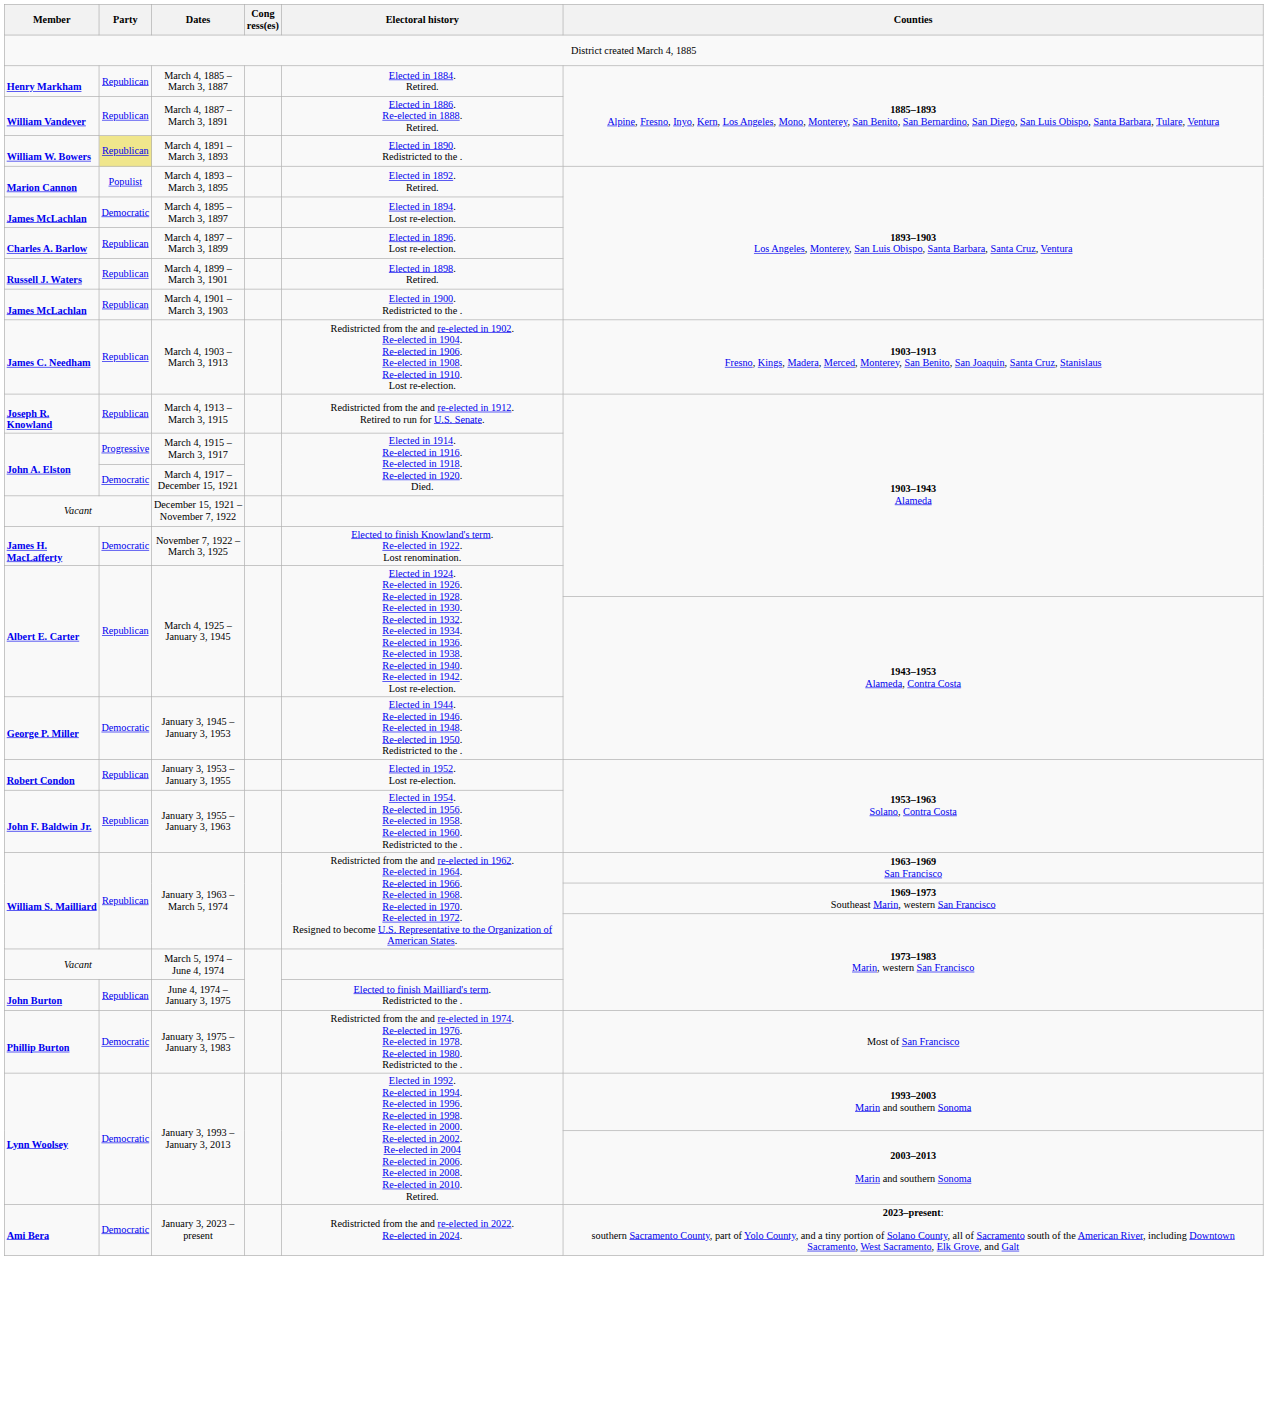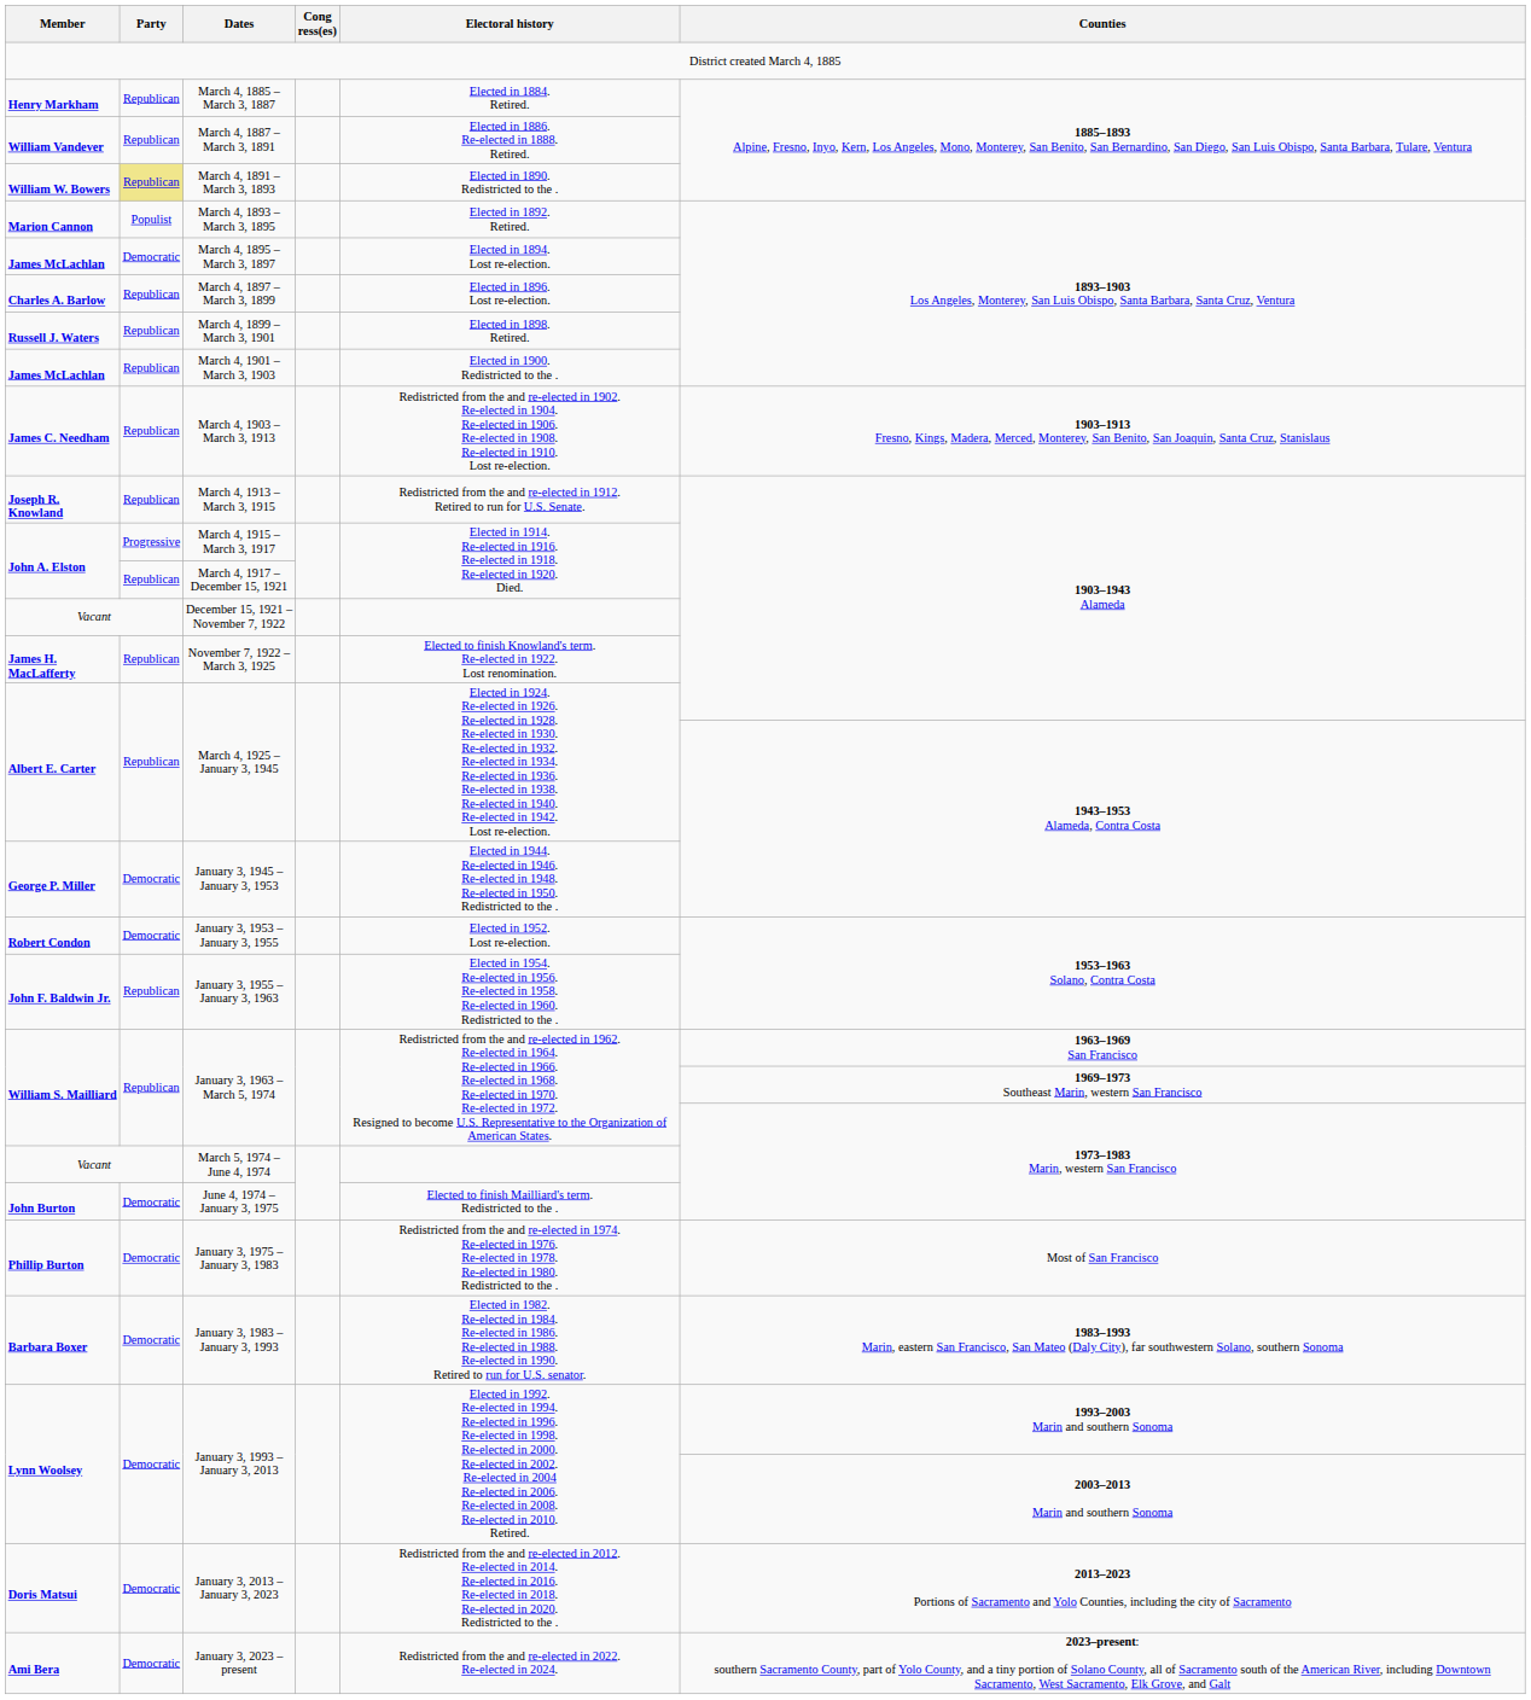 <table class=wikitable style="text-align:center">
 <tr style="height:3em">
 <th>Member</th>
 <th>Party</th>
 <th>Dates</th>
 <th>Cong<br>ress(es)</th>
 <th>Electoral history</th>
 <th>Counties</th>
 </tr>
 <tr style="height:3em">
 <td colspan=6>District created March 4, 1885</td>
 </tr>
 <tr style="height:3em">
 <td align=left><br><strong><a href='#'>Henry Markham</a></strong><br></td>
 <td><a href='#'>Republican</a></td>
 <td nowrap>March 4, 1885 –<br>March 3, 1887</td>
 <td></td>
 <td><a href='#'>Elected in 1884</a>.<br>Retired.</td>
 <td rowspan=3><strong>1885–1893</strong><br><a href='#'>Alpine</a>, <a href='#'>Fresno</a>, <a href='#'>Inyo</a>, <a href='#'>Kern</a>, <a href='#'>Los Angeles</a>, <a href='#'>Mono</a>, <a href='#'>Monterey</a>, <a href='#'>San Benito</a>, <a href='#'>San Bernardino</a>, <a href='#'>San Diego</a>, <a href='#'>San Luis Obispo</a>, <a href='#'>Santa Barbara</a>, <a href='#'>Tulare</a>, <a href='#'>Ventura</a></td>
 </tr>
 <tr style="height:3em">
 <td align=left><br><strong><a href='#'>William Vandever</a></strong><br></td>
 <td><a href='#'>Republican</a></td>
 <td nowrap>March 4, 1887 –<br>March 3, 1891</td>
 <td></td>
 <td><a href='#'>Elected in 1886</a>.<br><a href='#'>Re-elected in 1888</a>.<br>Retired.</td>
 </tr>
 <tr style="height:3em">
 <td align=left><br><strong><a href='#'>William W. Bowers</a></strong><br></td>
 <td style="background: khaki;"><a href='#'>Republican</a></td>
 <td nowrap>March 4, 1891 –<br>March 3, 1893</td>
 <td></td>
 <td><a href='#'>Elected in 1890</a>.<br>Redistricted to the .</td>
 </tr>
 <tr style="height:3em">
 <td align=left><br><strong><a href='#'>Marion Cannon</a></strong><br></td>
 <td><a href='#'>Populist</a></td>
 <td nowrap>March 4, 1893 –<br>March 3, 1895</td>
 <td></td>
 <td><a href='#'>Elected in 1892</a>.<br>Retired.</td>
 <td rowspan=5><strong>1893–1903</strong><br><a href='#'>Los Angeles</a>, <a href='#'>Monterey</a>, <a href='#'>San Luis Obispo</a>, <a href='#'>Santa Barbara</a>, <a href='#'>Santa Cruz</a>, <a href='#'>Ventura</a></td>
 </tr>
 <tr style="height:3em">
 <td align=left><br><strong><a href='#'>James McLachlan</a></strong><br></td>
 <td><a href='#'>Democratic</a></td>
 <td nowrap>March 4, 1895 –<br>March 3, 1897</td>
 <td></td>
 <td><a href='#'>Elected in 1894</a>.<br>Lost re-election.</td>
 </tr>
 <tr style="height:3em">
 <td align=left><br><strong><a href='#'>Charles A. Barlow</a></strong><br></td>
 <td><a href='#'>Republican</a></td>
 <td nowrap>March 4, 1897 –<br>March 3, 1899</td>
 <td></td>
 <td><a href='#'>Elected in 1896</a>.<br>Lost re-election.</td>
 </tr>
 <tr style="height:3em">
 <td align=left><br><strong><a href='#'>Russell J. Waters</a></strong><br></td>
 <td><a href='#'>Republican</a></td>
 <td nowrap>March 4, 1899 –<br>March 3, 1901</td>
 <td></td>
 <td><a href='#'>Elected in 1898</a>.<br>Retired.</td>
 </tr>
 <tr style="height:3em">
 <td align=left><br><strong><a href='#'>James McLachlan</a></strong><br></td>
 <td><a href='#'>Republican</a></td>
 <td nowrap>March 4, 1901 –<br>March 3, 1903</td>
 <td></td>
 <td><a href='#'>Elected in 1900</a>.<br>Redistricted to the .</td>
 </tr>
 <tr style="height:3em">
 <td align=left><br><strong><a href='#'>James C. Needham</a></strong><br></td>
 <td><a href='#'>Republican</a></td>
 <td nowrap>March 4, 1903 –<br>March 3, 1913</td>
 <td></td>
 <td>Redistricted from the  and <a href='#'>re-elected in 1902</a>.<br><a href='#'>Re-elected in 1904</a>.<br><a href='#'>Re-elected in 1906</a>.<br><a href='#'>Re-elected in 1908</a>.<br><a href='#'>Re-elected in 1910</a>.<br>Lost re-election.</td>
 <td><strong>1903–1913</strong><br><a href='#'>Fresno</a>, <a href='#'>Kings</a>, <a href='#'>Madera</a>, <a href='#'>Merced</a>, <a href='#'>Monterey</a>, <a href='#'>San Benito</a>, <a href='#'>San Joaquin</a>, <a href='#'>Santa Cruz</a>, <a href='#'>Stanislaus</a></td>
 </tr>
 <tr style="height:3em">
 <td align=left><br><strong><a href='#'>Joseph R. Knowland</a></strong><br></td>
 <td><a href='#'>Republican</a></td>
 <td nowrap>March 4, 1913 –<br>March 3, 1915</td>
 <td></td>
 <td>Redistricted from the  and <a href='#'>re-elected in 1912</a>.<br>Retired to run for <a href='#'>U.S. Senate</a>.</td>
 <td rowspan=6><strong>1903–1943</strong><br><a href='#'>Alameda</a></td>
 </tr>
 <tr style="height:3em">
 <td rowspan="2" style="text-align:left;"><br><strong><a href='#'>John A. Elston</a></strong><br></td>
 <td><a href='#'>Progressive</a></td>
 <td nowrap>March 4, 1915 –<br>March 3, 1917</td>
 <td rowspan=2></td>
 <td rowspan=2><a href='#'>Elected in 1914</a>.<br><a href='#'>Re-elected in 1916</a>.<br><a href='#'>Re-elected in 1918</a>.<br><a href='#'>Re-elected in 1920</a>.<br>Died.</td>
 </tr>
 <tr style="height:3em">
-<td><a href='#'>Democratic</a></td>
+<td><a href='#'>Republican</a></td>
 <td nowrap>March 4, 1917 –<br>December 15, 1921</td>
 </tr>
 <tr style="height:3em">
 <td colspan=2><em>Vacant</em></td>
 <td nowrap>December 15, 1921 –<br>November 7, 1922</td>
 <td></td>
 </tr>
 <tr style="height:3em">
 <td align=left><br><strong><a href='#'>James H. MacLafferty</a></strong><br></td>
-<td><a href='#'>Democratic</a></td>
+<td><a href='#'>Republican</a></td>
 <td nowrap>November 7, 1922 –<br>March 3, 1925</td>
 <td></td>
 <td><a href='#'>Elected to finish Knowland's term</a>.<br><a href='#'>Re-elected in 1922</a>.<br>Lost renomination.</td>
 </tr>
 <tr style="height:3em">
 <td rowspan="2" style="text-align:left;"><br><strong><a href='#'>Albert E. Carter</a></strong><br></td>
 <td rowspan=2 ><a href='#'>Republican</a></td>
 <td rowspan=2 nowrap>March 4, 1925 –<br>January 3, 1945</td>
 <td rowspan=2></td>
 <td rowspan=2><a href='#'>Elected in 1924</a>.<br><a href='#'>Re-elected in 1926</a>.<br><a href='#'>Re-elected in 1928</a>.<br><a href='#'>Re-elected in 1930</a>.<br><a href='#'>Re-elected in 1932</a>.<br><a href='#'>Re-elected in 1934</a>.<br><a href='#'>Re-elected in 1936</a>.<br><a href='#'>Re-elected in 1938</a>.<br><a href='#'>Re-elected in 1940</a>.<br><a href='#'>Re-elected in 1942</a>.<br>Lost re-election.</td>
 </tr>
 <tr style="height:3em">
 <td rowspan=2><strong>1943–1953</strong><br><a href='#'>Alameda</a>, <a href='#'>Contra Costa</a></td>
 </tr>
 <tr style="height:3em">
 <td align=left><br><strong><a href='#'>George P. Miller</a></strong><br></td>
 <td><a href='#'>Democratic</a></td>
 <td nowrap>January 3, 1945 –<br>January 3, 1953</td>
 <td></td>
 <td><a href='#'>Elected in 1944</a>.<br><a href='#'>Re-elected in 1946</a>.<br><a href='#'>Re-elected in 1948</a>.<br><a href='#'>Re-elected in 1950</a>.<br>Redistricted to the .</td>
 </tr>
 <tr style="height:3em">
 <td align=left><br><strong><a href='#'>Robert Condon</a></strong><br></td>
-<td><a href='#'>Republican</a></td>
+<td><a href='#'>Democratic</a></td>
 <td nowrap>January 3, 1953 –<br>January 3, 1955</td>
 <td></td>
 <td><a href='#'>Elected in 1952</a>.<br>Lost re-election.</td>
 <td rowspan=2><strong>1953–1963</strong><br><a href='#'>Solano</a>, <a href='#'>Contra Costa</a></td>
 </tr>
 <tr style="height:3em">
 <td align=left><br><strong><a href='#'>John F. Baldwin Jr.</a></strong><br></td>
 <td><a href='#'>Republican</a></td>
 <td nowrap>January 3, 1955 –<br>January 3, 1963</td>
 <td></td>
 <td><a href='#'>Elected in 1954</a>.<br><a href='#'>Re-elected in 1956</a>.<br><a href='#'>Re-elected in 1958</a>.<br><a href='#'>Re-elected in 1960</a>.<br>Redistricted to the .</td>
 </tr>
 <tr style="height:3em">
 <td rowspan="3" style="text-align:left;"><br><strong><a href='#'>William S. Mailliard</a></strong><br></td>
 <td rowspan=3 ><a href='#'>Republican</a></td>
 <td rowspan=3 nowrap>January 3, 1963 –<br>March 5, 1974</td>
 <td rowspan=3></td>
 <td rowspan=3>Redistricted from the  and <a href='#'>re-elected in 1962</a>.<br><a href='#'>Re-elected in 1964</a>.<br><a href='#'>Re-elected in 1966</a>.<br><a href='#'>Re-elected in 1968</a>.<br><a href='#'>Re-elected in 1970</a>.<br><a href='#'>Re-elected in 1972</a>.<br>Resigned to become <a href='#'>U.S. Representative to the Organization of American States</a>.</td>
 <td><strong>1963–1969</strong><br><a href='#'>San Francisco</a></td>
 </tr>
 <tr style="height:3em">
 <td><strong>1969–1973</strong><br>Southeast <a href='#'>Marin</a>, western <a href='#'>San Francisco</a></td>
 </tr>
 <tr style="height:3em">
 <td rowspan=3><strong>1973–1983</strong><br><a href='#'>Marin</a>, western <a href='#'>San Francisco</a></td>
 </tr>
 <tr style="height:3em">
 <td colspan=2><em>Vacant</em></td>
 <td nowrap>March 5, 1974 –<br>June 4, 1974</td>
 <td rowspan=2></td>
 </tr>
 <tr style="height:3em">
 <td align=left><br><strong><a href='#'>John Burton</a></strong><br></td>
-<td><a href='#'>Republican</a></td>
+<td><a href='#'>Democratic</a></td>
 <td nowrap>June 4, 1974 –<br>January 3, 1975</td>
 <td><a href='#'>Elected to finish Mailliard's term</a>.<br>Redistricted to the .</td>
 </tr>
 <tr style="height:3em">
 <td align=left><br><strong><a href='#'>Phillip Burton</a></strong><br></td>
 <td><a href='#'>Democratic</a></td>
 <td nowrap>January 3, 1975 –<br>January 3, 1983</td>
 <td></td>
 <td>Redistricted from the  and <a href='#'>re-elected in 1974</a>.<br><a href='#'>Re-elected in 1976</a>.<br><a href='#'>Re-elected in 1978</a>.<br><a href='#'>Re-elected in 1980</a>.<br>Redistricted to the .</td>
 <td>Most of <a href='#'>San Francisco</a></td>
+</tr>
+<tr style="height:3em">
+<td align=left><br><strong><a href='#'>Barbara Boxer</a></strong><br></td>
+<td><a href='#'>Democratic</a></td>
+<td nowrap>January 3, 1983 –<br>January 3, 1993</td>
+<td></td>
+<td><a href='#'>Elected in 1982</a>.<br><a href='#'>Re-elected in 1984</a>.<br><a href='#'>Re-elected in 1986</a>.<br><a href='#'>Re-elected in 1988</a>.<br><a href='#'>Re-elected in 1990</a>.<br>Retired to <a href='#'>run for U.S. senator</a>.</td>
+<td><strong>1983–1993</strong><br><a href='#'>Marin</a>, eastern <a href='#'>San Francisco</a>, <a href='#'>San Mateo</a> (<a href='#'>Daly City</a>), far southwestern <a href='#'>Solano</a>, southern <a href='#'>Sonoma</a></td>
 </tr>
 <tr style="height:3em">
 <td rowspan="2" style="text-align:left;"><br><strong><a href='#'>Lynn Woolsey</a></strong><br></td>
 <td rowspan=2 ><a href='#'>Democratic</a></td>
 <td rowspan=2 nowrap>January 3, 1993 –<br>January 3, 2013</td>
 <td rowspan=2></td>
 <td rowspan=2><a href='#'>Elected in 1992</a>.<br><a href='#'>Re-elected in 1994</a>.<br><a href='#'>Re-elected in 1996</a>.<br><a href='#'>Re-elected in 1998</a>.<br><a href='#'>Re-elected in 2000</a>.<br><a href='#'>Re-elected in 2002</a>.<br><a href='#'>Re-elected in 2004</a><br><a href='#'>Re-elected in 2006</a>.<br><a href='#'>Re-elected in 2008</a>.<br><a href='#'>Re-elected in 2010</a>.<br>Retired.</td>
 <td><strong>1993–2003</strong><br><a href='#'>Marin</a> and southern <a href='#'>Sonoma</a></td>
 </tr>
 <tr style="height:3em">
 <td><strong>2003–2013</strong><br><br><a href='#'>Marin</a> and southern <a href='#'>Sonoma</a></td>
 </tr>
 <tr style="height:3em">
+<td align=left><br><strong><a href='#'>Doris Matsui</a></strong><br></td>
+<td><a href='#'>Democratic</a></td>
+<td nowrap>January 3, 2013 –<br>January 3, 2023</td>
+<td></td>
+<td>Redistricted from the  and <a href='#'>re-elected in 2012</a>.<br><a href='#'>Re-elected in 2014</a>.<br><a href='#'>Re-elected in 2016</a>.<br><a href='#'>Re-elected in 2018</a>.<br><a href='#'>Re-elected in 2020</a>.<br>Redistricted to the .</td>
+<td><strong>2013–2023</strong><br><br>Portions of <a href='#'>Sacramento</a> and <a href='#'>Yolo</a> Counties, including the city of <a href='#'>Sacramento</a></td>
+</tr>
+<tr style="height:3em">
 <td align=left><br><strong><a href='#'>Ami Bera</a></strong><br></td>
 <td><a href='#'>Democratic</a></td>
 <td nowrap>January 3, 2023 –<br>present</td>
 <td></td>
 <td>Redistricted from the  and <a href='#'>re-elected in 2022</a>.<br><a href='#'>Re-elected in 2024</a>.</td>
 <td><strong>2023–present</strong>:<br><br>southern <a href='#'>Sacramento County</a>, part of <a href='#'>Yolo County</a>, and a tiny portion of <a href='#'>Solano County</a>, all of <a href='#'>Sacramento</a> south of the <a href='#'>American River</a>, including <a href='#'>Downtown Sacramento</a>, <a href='#'>West Sacramento</a>, <a href='#'>Elk Grove</a>, and <a href='#'>Galt</a><br></td>
 </tr>
 </table>
